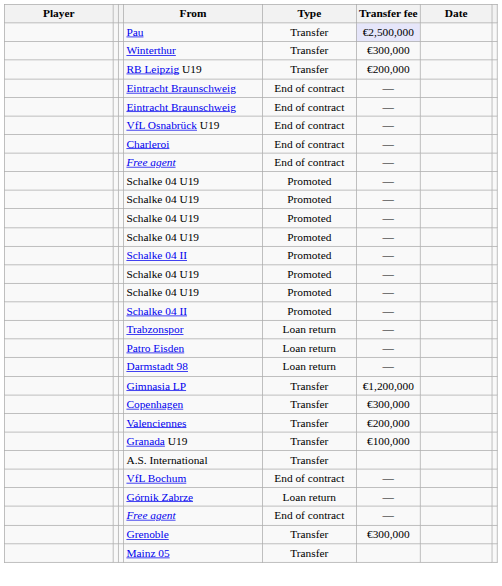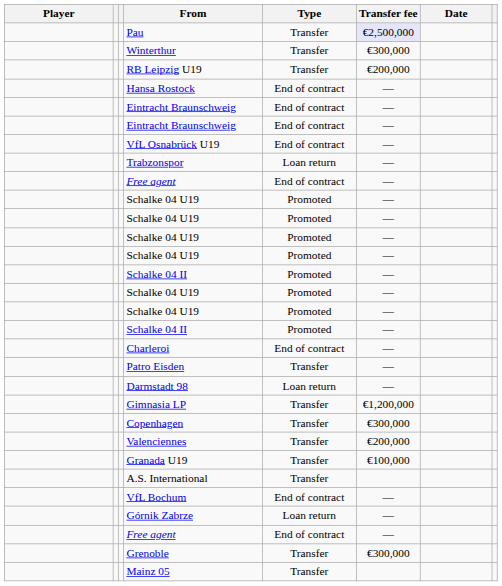 <table class="wikitable mw-datatable nowrap sortable" style="text-align:center;font-size:96%">
 <tr>
 <th width=140>Player</th>
 <th></th>
 <th></th>
 <th width=180>From</th>
 <th width=120>Type</th>
 <th data-sort-type="currency">Transfer fee</th>
 <th width=90>Date</th>
 <th class="unsortable"></th>
 </tr>
 <tr>
 <td align="left"></td>
 <td></td>
 <td></td>
 <td align="left"> <a href='#'>Pau</a></td>
 <td>Transfer</td>
 <td style="background: lavender;">€2,500,000</td>
 <td></td>
 <td></td>
 </tr>
 <tr>
 <td align="left"></td>
 <td></td>
 <td></td>
 <td align="left"> <a href='#'>Winterthur</a></td>
 <td>Transfer</td>
 <td>€300,000</td>
 <td></td>
 <td></td>
 </tr>
 <tr>
 <td align="left"></td>
 <td></td>
 <td></td>
 <td align="left"> <a href='#'>RB Leipzig</a> U19</td>
 <td>Transfer</td>
 <td>€200,000</td>
 <td></td>
 <td></td>
 </tr>
 <tr>
 <td align="left"></td>
 <td></td>
 <td></td>
+<td align="left"> <a href='#'>Hansa Rostock</a></td>
+<td>End of contract</td>
+<td>—</td>
+<td></td>
+<td></td>
+</tr>
+<tr>
+<td align="left"></td>
+<td></td>
+<td></td>
 <td align="left"> <a href='#'>Eintracht Braunschweig</a></td>
 <td>End of contract</td>
 <td>—</td>
 <td></td>
 <td></td>
 </tr>
 <tr>
 <td align="left"></td>
 <td></td>
 <td></td>
 <td align="left"> <a href='#'>Eintracht Braunschweig</a></td>
 <td>End of contract</td>
 <td>—</td>
 <td></td>
 <td></td>
 </tr>
 <tr>
 <td align="left"></td>
 <td></td>
 <td></td>
 <td align="left"> <a href='#'>VfL Osnabrück</a> U19</td>
 <td>End of contract</td>
 <td>—</td>
 <td></td>
 <td></td>
 </tr>
 <tr>
 <td align="left"></td>
 <td></td>
 <td></td>
-<td align="left"> <a href='#'>Charleroi</a></td>
-<td>End of contract</td>
+<td align="left"> <a href='#'>Trabzonspor</a></td>
+<td>Loan return</td>
 <td>—</td>
 <td></td>
 <td></td>
 </tr>
 <tr>
 <td align="left"></td>
 <td></td>
 <td></td>
 <td align="left"><em><a href='#'>Free agent</a></em></td>
 <td>End of contract</td>
 <td>—</td>
 <td></td>
 <td></td>
 </tr>
 <tr>
 <td align="left"></td>
 <td></td>
 <td></td>
 <td align="left"> Schalke 04 U19</td>
 <td>Promoted</td>
 <td>—</td>
 <td></td>
 <td></td>
 </tr>
 <tr>
 <td align="left"></td>
 <td></td>
 <td></td>
 <td align="left"> Schalke 04 U19</td>
 <td>Promoted</td>
 <td>—</td>
 <td></td>
 <td></td>
 </tr>
 <tr>
 <td align="left"></td>
 <td></td>
 <td></td>
 <td align="left"> Schalke 04 U19</td>
 <td>Promoted</td>
 <td>—</td>
 <td></td>
 <td></td>
 </tr>
 <tr>
 <td align="left"></td>
 <td></td>
 <td></td>
 <td align="left"> Schalke 04 U19</td>
 <td>Promoted</td>
 <td>—</td>
 <td></td>
 <td></td>
 </tr>
 <tr>
 <td align="left"></td>
 <td></td>
 <td></td>
 <td align="left"> <a href='#'>Schalke 04 II</a></td>
 <td>Promoted</td>
 <td>—</td>
 <td></td>
 <td></td>
 </tr>
 <tr>
 <td align="left"></td>
 <td></td>
 <td></td>
 <td align="left"> Schalke 04 U19</td>
 <td>Promoted</td>
 <td>—</td>
 <td></td>
 <td></td>
 </tr>
 <tr>
 <td align="left"></td>
 <td></td>
 <td></td>
 <td align="left"> Schalke 04 U19</td>
 <td>Promoted</td>
 <td>—</td>
 <td></td>
 <td></td>
 </tr>
 <tr>
 <td align="left"></td>
 <td></td>
 <td></td>
 <td align="left"> <a href='#'>Schalke 04 II</a></td>
 <td>Promoted</td>
 <td>—</td>
 <td></td>
 <td></td>
 </tr>
 <tr>
 <td align="left"></td>
 <td></td>
 <td></td>
-<td align="left"> <a href='#'>Trabzonspor</a></td>
-<td>Loan return</td>
+<td align="left"> <a href='#'>Charleroi</a></td>
+<td>End of contract</td>
 <td>—</td>
 <td></td>
 <td></td>
 </tr>
 <tr>
 <td align="left"></td>
 <td></td>
 <td></td>
 <td align="left"> <a href='#'>Patro Eisden</a></td>
-<td>Loan return</td>
+<td>Transfer</td>
 <td>—</td>
 <td></td>
 <td></td>
 </tr>
 <tr>
 <td align="left"></td>
 <td></td>
 <td></td>
 <td align="left"> <a href='#'>Darmstadt 98</a></td>
 <td>Loan return</td>
 <td>—</td>
 <td></td>
 <td></td>
 </tr>
 <tr>
 <td align="left"></td>
 <td></td>
 <td></td>
 <td align="left"> <a href='#'>Gimnasia LP</a></td>
 <td>Transfer</td>
 <td>€1,200,000</td>
 <td></td>
 <td></td>
 </tr>
 <tr>
 <td align="left"></td>
 <td></td>
 <td></td>
 <td align="left"> <a href='#'>Copenhagen</a></td>
 <td>Transfer</td>
 <td>€300,000</td>
 <td></td>
 <td></td>
 </tr>
 <tr>
 <td align="left"></td>
 <td></td>
 <td></td>
 <td align="left"> <a href='#'>Valenciennes</a></td>
 <td>Transfer</td>
 <td>€200,000</td>
 <td></td>
 <td></td>
 </tr>
 <tr>
 <td align="left"></td>
 <td></td>
 <td></td>
 <td align="left"> <a href='#'>Granada</a> U19</td>
 <td>Transfer</td>
 <td>€100,000</td>
 <td></td>
 <td></td>
 </tr>
 <tr>
 <td align="left"></td>
 <td></td>
 <td></td>
 <td align="left"> A.S. International</td>
 <td>Transfer</td>
 <td></td>
 <td></td>
 <td></td>
 </tr>
 <tr>
 <td align="left"></td>
 <td></td>
 <td></td>
 <td align="left"> <a href='#'>VfL Bochum</a></td>
 <td>End of contract</td>
 <td>—</td>
 <td></td>
 <td></td>
 </tr>
 <tr>
 <td align="left"></td>
 <td></td>
 <td></td>
 <td align="left"> <a href='#'>Górnik Zabrze</a></td>
 <td>Loan return</td>
 <td>—</td>
 <td></td>
 <td></td>
 </tr>
 <tr>
 <td align="left"></td>
 <td></td>
 <td></td>
 <td align="left"><em><a href='#'>Free agent</a></em></td>
 <td>End of contract</td>
 <td>—</td>
 <td></td>
 <td></td>
 </tr>
 <tr>
 <td align="left"></td>
 <td></td>
 <td></td>
 <td align="left"> <a href='#'>Grenoble</a></td>
 <td>Transfer</td>
 <td>€300,000</td>
 <td></td>
 <td></td>
 </tr>
 <tr>
 <td align="left"></td>
 <td></td>
 <td></td>
 <td align="left"> <a href='#'>Mainz 05</a></td>
 <td>Transfer</td>
 <td></td>
 <td></td>
 <td></td>
 </tr>
 </table>
